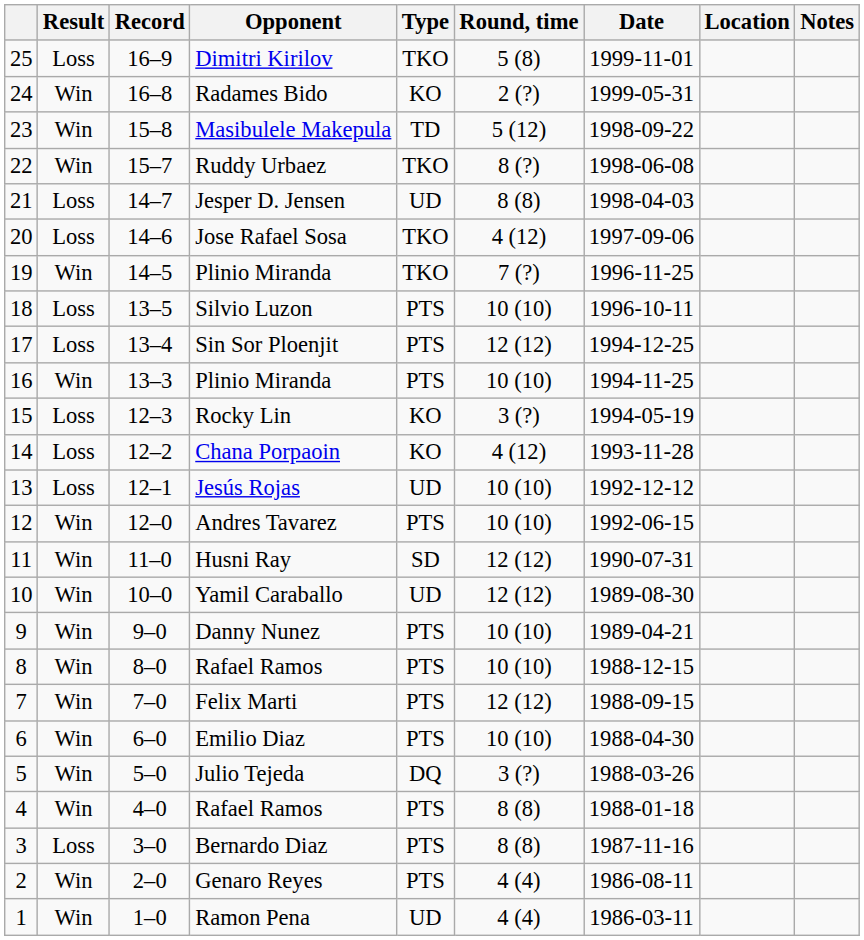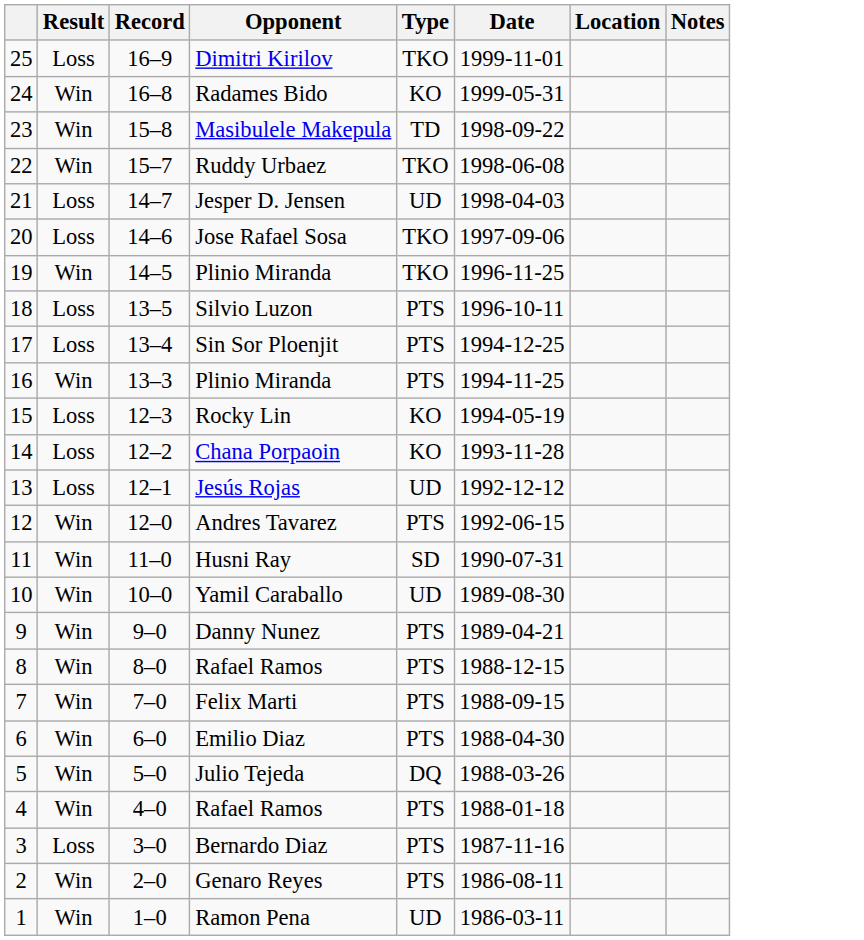 <table class=wikitable style=text-align:center>
 <tr>
 <th></th>
 <th>Result</th>
 <th>Record</th>
 <th>Opponent</th>
 <th>Type</th>
-<th>Round, time</th>
 <th>Date</th>
 <th>Location</th>
 <th>Notes</th>
 </tr>
 <tr>
 <td>25</td>
 <td>Loss</td>
 <td>16–9</td>
 <td align=left><a href='#'>Dimitri Kirilov</a></td>
 <td>TKO</td>
-<td>5 (8)</td>
 <td>1999-11-01</td>
 <td align=left></td>
 <td align=left></td>
 </tr>
 <tr>
 <td>24</td>
 <td>Win</td>
 <td>16–8</td>
 <td align=left>Radames Bido</td>
 <td>KO</td>
-<td>2 (?)</td>
 <td>1999-05-31</td>
 <td align=left></td>
 <td align=left></td>
 </tr>
 <tr>
 <td>23</td>
 <td>Win</td>
 <td>15–8</td>
 <td align=left><a href='#'>Masibulele Makepula</a></td>
 <td>TD</td>
-<td>5 (12)</td>
 <td>1998-09-22</td>
 <td align=left></td>
 <td align=left></td>
 </tr>
 <tr>
 <td>22</td>
 <td>Win</td>
 <td>15–7</td>
 <td align=left>Ruddy Urbaez</td>
 <td>TKO</td>
-<td>8 (?)</td>
 <td>1998-06-08</td>
 <td align=left></td>
 <td align=left></td>
 </tr>
 <tr>
 <td>21</td>
 <td>Loss</td>
 <td>14–7</td>
 <td align=left>Jesper D. Jensen</td>
 <td>UD</td>
-<td>8 (8)</td>
 <td>1998-04-03</td>
 <td align=left></td>
 <td align=left></td>
 </tr>
 <tr>
 <td>20</td>
 <td>Loss</td>
 <td>14–6</td>
 <td align=left>Jose Rafael Sosa</td>
 <td>TKO</td>
-<td>4 (12)</td>
 <td>1997-09-06</td>
 <td align=left></td>
 <td align=left></td>
 </tr>
 <tr>
 <td>19</td>
 <td>Win</td>
 <td>14–5</td>
 <td align=left>Plinio Miranda</td>
 <td>TKO</td>
-<td>7 (?)</td>
 <td>1996-11-25</td>
 <td align=left></td>
 <td align=left></td>
 </tr>
 <tr>
 <td>18</td>
 <td>Loss</td>
 <td>13–5</td>
 <td align=left>Silvio Luzon</td>
 <td>PTS</td>
-<td>10 (10)</td>
 <td>1996-10-11</td>
 <td align=left></td>
 <td align=left></td>
 </tr>
 <tr>
 <td>17</td>
 <td>Loss</td>
 <td>13–4</td>
 <td align=left>Sin Sor Ploenjit</td>
 <td>PTS</td>
-<td>12 (12)</td>
 <td>1994-12-25</td>
 <td align=left></td>
 <td align=left></td>
 </tr>
 <tr>
 <td>16</td>
 <td>Win</td>
 <td>13–3</td>
 <td align=left>Plinio Miranda</td>
 <td>PTS</td>
-<td>10 (10)</td>
 <td>1994-11-25</td>
 <td align=left></td>
 <td align=left></td>
 </tr>
 <tr>
 <td>15</td>
 <td>Loss</td>
 <td>12–3</td>
 <td align=left>Rocky Lin</td>
 <td>KO</td>
-<td>3 (?)</td>
 <td>1994-05-19</td>
 <td align=left></td>
 <td align=left></td>
 </tr>
 <tr>
 <td>14</td>
 <td>Loss</td>
 <td>12–2</td>
 <td align=left><a href='#'>Chana Porpaoin</a></td>
 <td>KO</td>
-<td>4 (12)</td>
 <td>1993-11-28</td>
 <td align=left></td>
 <td align=left></td>
 </tr>
 <tr>
 <td>13</td>
 <td>Loss</td>
 <td>12–1</td>
 <td align=left><a href='#'>Jesús Rojas</a></td>
 <td>UD</td>
-<td>10 (10)</td>
 <td>1992-12-12</td>
 <td align=left></td>
 <td align=left></td>
 </tr>
 <tr>
 <td>12</td>
 <td>Win</td>
 <td>12–0</td>
 <td align=left>Andres Tavarez</td>
 <td>PTS</td>
-<td>10 (10)</td>
 <td>1992-06-15</td>
 <td align=left></td>
 <td align=left></td>
 </tr>
 <tr>
 <td>11</td>
 <td>Win</td>
 <td>11–0</td>
 <td align=left>Husni Ray</td>
 <td>SD</td>
-<td>12 (12)</td>
 <td>1990-07-31</td>
 <td align=left></td>
 <td align=left></td>
 </tr>
 <tr>
 <td>10</td>
 <td>Win</td>
 <td>10–0</td>
 <td align=left>Yamil Caraballo</td>
 <td>UD</td>
-<td>12 (12)</td>
 <td>1989-08-30</td>
 <td align=left></td>
 <td align=left></td>
 </tr>
 <tr>
 <td>9</td>
 <td>Win</td>
 <td>9–0</td>
 <td align=left>Danny Nunez</td>
 <td>PTS</td>
-<td>10 (10)</td>
 <td>1989-04-21</td>
 <td align=left></td>
 <td align=left></td>
 </tr>
 <tr>
 <td>8</td>
 <td>Win</td>
 <td>8–0</td>
 <td align=left>Rafael Ramos</td>
 <td>PTS</td>
-<td>10 (10)</td>
 <td>1988-12-15</td>
 <td align=left></td>
 <td align=left></td>
 </tr>
 <tr>
 <td>7</td>
 <td>Win</td>
 <td>7–0</td>
 <td align=left>Felix Marti</td>
 <td>PTS</td>
-<td>12 (12)</td>
 <td>1988-09-15</td>
 <td align=left></td>
 <td align=left></td>
 </tr>
 <tr>
 <td>6</td>
 <td>Win</td>
 <td>6–0</td>
 <td align=left>Emilio Diaz</td>
 <td>PTS</td>
-<td>10 (10)</td>
 <td>1988-04-30</td>
 <td align=left></td>
 <td align=left></td>
 </tr>
 <tr>
 <td>5</td>
 <td>Win</td>
 <td>5–0</td>
 <td align=left>Julio Tejeda</td>
 <td>DQ</td>
-<td>3 (?)</td>
 <td>1988-03-26</td>
 <td align=left></td>
 <td align=left></td>
 </tr>
 <tr>
 <td>4</td>
 <td>Win</td>
 <td>4–0</td>
 <td align=left>Rafael Ramos</td>
 <td>PTS</td>
-<td>8 (8)</td>
 <td>1988-01-18</td>
 <td align=left></td>
 <td align=left></td>
 </tr>
 <tr>
 <td>3</td>
 <td>Loss</td>
 <td>3–0</td>
 <td align=left>Bernardo Diaz</td>
 <td>PTS</td>
-<td>8 (8)</td>
 <td>1987-11-16</td>
 <td align=left></td>
 <td align=left></td>
 </tr>
 <tr>
 <td>2</td>
 <td>Win</td>
 <td>2–0</td>
 <td align=left>Genaro Reyes</td>
 <td>PTS</td>
-<td>4 (4)</td>
 <td>1986-08-11</td>
 <td align=left></td>
 <td align=left></td>
 </tr>
 <tr>
 <td>1</td>
 <td>Win</td>
 <td>1–0</td>
 <td align=left>Ramon Pena</td>
 <td>UD</td>
-<td>4 (4)</td>
 <td>1986-03-11</td>
 <td align=left></td>
 <td align=left></td>
 </tr>
 </table>
